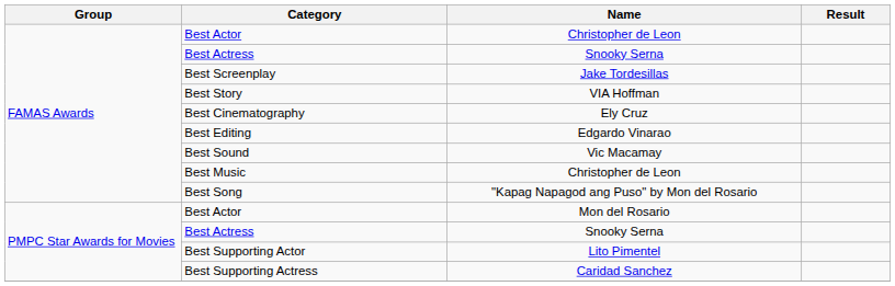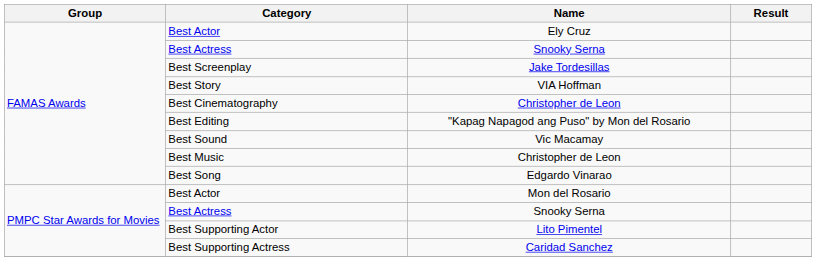 <table | width="90%" class="wikitable sortable">
 <tr>
 <th width="20%">Group</th>
 <th width="30%">Category</th>
 <th width="40%">Name</th>
 <th width="10%">Result</th>
 </tr>
 <tr>
 <td rowspan="9" align="left"><a href='#'>FAMAS Awards</a></td>
 <td><a href='#'>Best Actor</a></td>
-<td align="center"><a href='#'>Christopher de Leon</a></td>
+<td align="center">Ely Cruz</td>
 <td></td>
 </tr>
 <tr>
 <td><a href='#'>Best Actress</a></td>
 <td align="center"><a href='#'>Snooky Serna</a></td>
 <td></td>
 </tr>
 <tr>
 <td>Best Screenplay</td>
 <td align="center"><a href='#'>Jake Tordesillas</a></td>
 <td></td>
 </tr>
 <tr>
 <td>Best Story</td>
 <td align="center">VIA Hoffman</td>
 <td></td>
 </tr>
 <tr>
 <td>Best Cinematography</td>
-<td align="center">Ely Cruz</td>
+<td align="center"><a href='#'>Christopher de Leon</a></td>
 <td></td>
 </tr>
 <tr>
 <td>Best Editing</td>
-<td align="center">Edgardo Vinarao</td>
+<td align="center">"Kapag Napagod ang Puso" by Mon del Rosario</td>
 <td></td>
 </tr>
 <tr>
 <td>Best Sound</td>
 <td align="center">Vic Macamay</td>
 <td></td>
 </tr>
 <tr>
 <td>Best Music</td>
 <td align="center">Christopher de Leon</td>
 <td></td>
 </tr>
 <tr>
 <td>Best Song</td>
-<td align="center">"Kapag Napagod ang Puso" by Mon del Rosario</td>
+<td align="center">Edgardo Vinarao</td>
 <td></td>
 </tr>
 <tr>
 <td rowspan="4" align="left"><a href='#'>PMPC Star Awards for Movies</a></td>
 <td>Best Actor</td>
 <td align="center">Mon del Rosario</td>
 <td></td>
 </tr>
 <tr>
 <td><a href='#'>Best Actress</a></td>
 <td align="center">Snooky Serna</td>
 <td></td>
 </tr>
 <tr>
 <td>Best Supporting Actor</td>
 <td align="center"><a href='#'>Lito Pimentel</a></td>
 <td></td>
 </tr>
 <tr>
 <td>Best Supporting Actress</td>
 <td align="center"><a href='#'>Caridad Sanchez</a></td>
 <td></td>
 </tr>
 <tr>
 </tr>
 </table>
